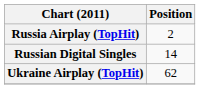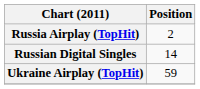 <table class="wikitable plainrowheaders sortable" style="text-align:center">
 <tr>
 <th scope="col">Chart (2011)</th>
 <th scope="col">Position</th>
 </tr>
 <tr>
 <th scope="row">Russia Airplay (<a href='#'>TopHit</a>)</th>
 <td style="text-align:center;">2</td>
 </tr>
 <tr>
 <th scope="row">Russian Digital Singles</th>
 <td style="text-align:center;">14</td>
 </tr>
 <tr>
 <th scope="row">Ukraine Airplay (<a href='#'>TopHit</a>)</th>
-<td style="text-align:center;">62</td>
+<td style="text-align:center;">59</td>
 </tr>
 <tr>
 </tr>
 </table>
